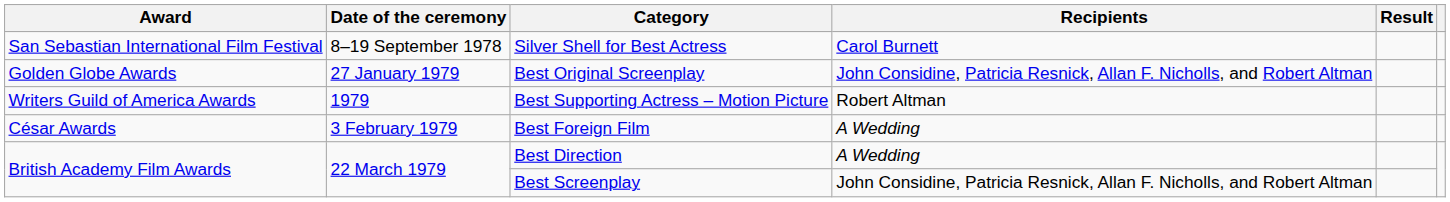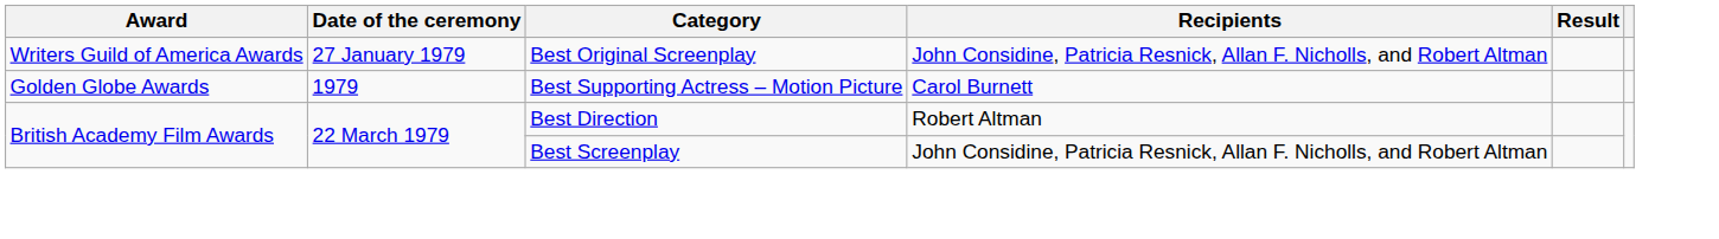 <table class="wikitable plainrowheaders sortable">
 <tr>
 <th scope="col">Award</th>
 <th scope="col">Date of the ceremony</th>
 <th scope="col">Category</th>
 <th scope="col">Recipients</th>
 <th scope="col">Result</th>
 <th class="unsortable" scope="col"></th>
 </tr>
 <tr>
-<td><a href='#'>San Sebastian International Film Festival</a></td>
-<td>8–19 September 1978</td>
-<td><a href='#'>Silver Shell for Best Actress</a></td>
-<td><a href='#'>Carol Burnett</a></td>
-<td></td>
-<td></td>
-</tr>
-<tr>
-<td><a href='#'>Golden Globe Awards</a></td>
+<td><a href='#'>Writers Guild of America Awards</a></td>
 <td><a href='#'>27 January 1979</a></td>
 <td><a href='#'>Best Original Screenplay</a></td>
 <td><a href='#'>John Considine</a>, <a href='#'>Patricia Resnick</a>, <a href='#'>Allan F. Nicholls</a>, and <a href='#'>Robert Altman</a></td>
 <td></td>
 <td></td>
 </tr>
 <tr>
-<td><a href='#'>Writers Guild of America Awards</a></td>
+<td><a href='#'>Golden Globe Awards</a></td>
 <td><a href='#'>1979</a></td>
 <td><a href='#'>Best Supporting Actress – Motion Picture</a></td>
-<td>Robert Altman</td>
-<td></td>
-<td></td>
-</tr>
-<tr>
-<td><a href='#'>César Awards</a></td>
-<td><a href='#'>3 February 1979</a></td>
-<td><a href='#'>Best Foreign Film</a></td>
-<td><em>A Wedding</em></td>
+<td><a href='#'>Carol Burnett</a></td>
 <td></td>
 <td></td>
 </tr>
 <tr>
 <td rowspan="2" scope="row"><a href='#'>British Academy Film Awards</a></td>
 <td rowspan="2"><a href='#'>22 March 1979</a></td>
 <td><a href='#'>Best Direction</a></td>
-<td><em>A Wedding</em></td>
+<td>Robert Altman</td>
 <td></td>
 <td rowspan="2"></td>
 </tr>
 <tr>
 <td><a href='#'>Best Screenplay</a></td>
 <td>John Considine, Patricia Resnick, Allan F. Nicholls, and Robert Altman</td>
 <td></td>
 </tr>
 </table>
